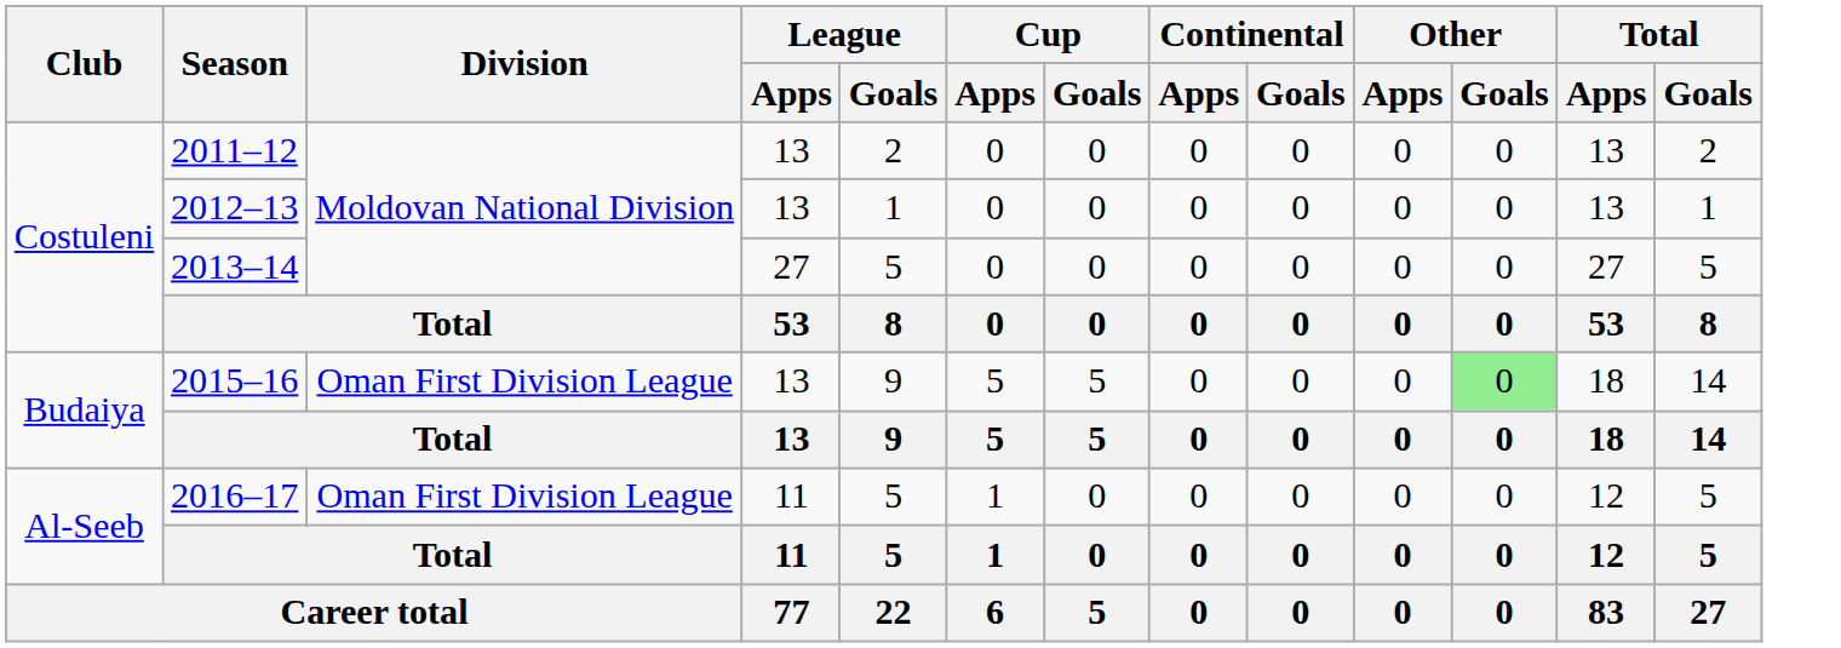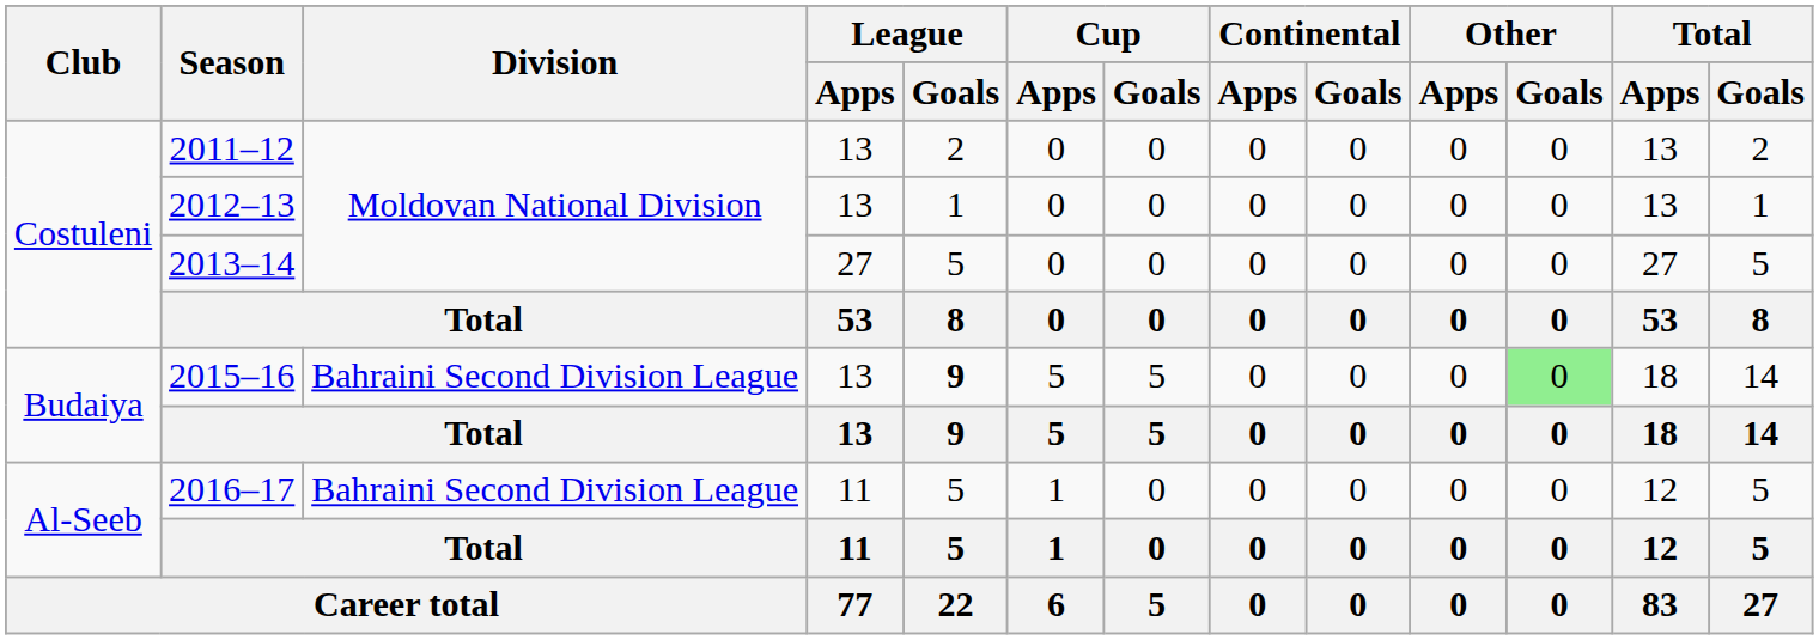 <table class="wikitable" style="text-align: center;">
 <tr>
 <th rowspan="2">Club</th>
 <th rowspan="2">Season</th>
 <th rowspan="2">Division</th>
 <th colspan="2">League</th>
 <th colspan="2">Cup</th>
 <th colspan="2">Continental</th>
 <th colspan="2">Other</th>
 <th colspan="2">Total</th>
 </tr>
 <tr>
 <th>Apps</th>
 <th>Goals</th>
 <th>Apps</th>
 <th>Goals</th>
 <th>Apps</th>
 <th>Goals</th>
 <th>Apps</th>
 <th>Goals</th>
 <th>Apps</th>
 <th>Goals</th>
 </tr>
 <tr>
 <td rowspan="4"><a href='#'>Costuleni</a></td>
 <td><a href='#'>2011–12</a></td>
 <td rowspan="3"><a href='#'>Moldovan National Division</a></td>
 <td>13</td>
 <td>2</td>
 <td>0</td>
 <td>0</td>
 <td>0</td>
 <td>0</td>
 <td>0</td>
 <td>0</td>
 <td>13</td>
 <td>2</td>
 </tr>
 <tr>
 <td><a href='#'>2012–13</a></td>
 <td>13</td>
 <td>1</td>
 <td>0</td>
 <td>0</td>
 <td>0</td>
 <td>0</td>
 <td>0</td>
 <td>0</td>
 <td>13</td>
 <td>1</td>
 </tr>
 <tr>
 <td><a href='#'>2013–14</a></td>
 <td>27</td>
 <td>5</td>
 <td>0</td>
 <td>0</td>
 <td>0</td>
 <td>0</td>
 <td>0</td>
 <td>0</td>
 <td>27</td>
 <td>5</td>
 </tr>
 <tr>
 <th colspan="2">Total</th>
 <th>53</th>
 <th>8</th>
 <th>0</th>
 <th>0</th>
 <th>0</th>
 <th>0</th>
 <th>0</th>
 <th>0</th>
 <th>53</th>
 <th>8</th>
 </tr>
 <tr>
 <td rowspan="2"><a href='#'>Budaiya</a></td>
 <td><a href='#'>2015–16</a></td>
-<td rowspan="1"><a href='#'>Oman First Division League</a></td>
+<td rowspan="1"><a href='#'>Bahraini Second Division League</a></td>
 <td>13</td>
-<td>9</td>
+<td><strong>9</strong></td>
 <td>5</td>
 <td>5</td>
 <td>0</td>
 <td>0</td>
 <td>0</td>
 <td style="background: lightgreen;">0</td>
 <td>18</td>
 <td>14</td>
 </tr>
 <tr>
 <th colspan="2">Total</th>
 <th>13</th>
 <th>9</th>
 <th>5</th>
 <th>5</th>
 <th>0</th>
 <th>0</th>
 <th>0</th>
 <th>0</th>
 <th>18</th>
 <th>14</th>
 </tr>
 <tr>
 <td rowspan="2"><a href='#'>Al-Seeb</a></td>
 <td><a href='#'>2016–17</a></td>
-<td rowspan="1"><a href='#'>Oman First Division League</a></td>
+<td rowspan="1"><a href='#'>Bahraini Second Division League</a></td>
 <td>11</td>
 <td>5</td>
 <td>1</td>
 <td>0</td>
 <td>0</td>
 <td>0</td>
 <td>0</td>
 <td>0</td>
 <td>12</td>
 <td>5</td>
 </tr>
 <tr>
 <th colspan="2">Total</th>
 <th>11</th>
 <th>5</th>
 <th>1</th>
 <th>0</th>
 <th>0</th>
 <th>0</th>
 <th>0</th>
 <th>0</th>
 <th>12</th>
 <th>5</th>
 </tr>
 <tr>
 <th colspan="3">Career total</th>
 <th>77</th>
 <th>22</th>
 <th>6</th>
 <th>5</th>
 <th>0</th>
 <th>0</th>
 <th>0</th>
 <th>0</th>
 <th>83</th>
 <th>27</th>
 </tr>
 </table>
